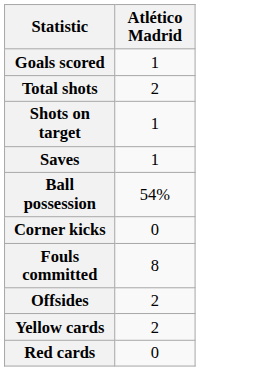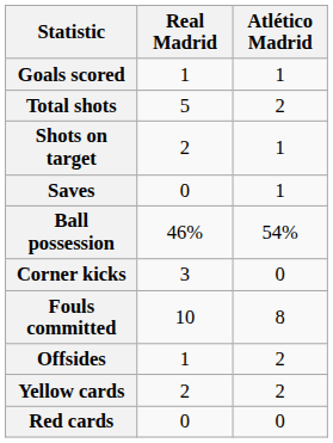 <table class="wikitable plainrowheaders" style="text-align:center">
 <tr>
 <th scope="col" style="width:100px">Statistic</th>
+<th scope="col" style="width:70px">Real Madrid</th>
 <th scope="col" style="width:70px">Atlético Madrid</th>
 </tr>
 <tr>
 <th scope=row>Goals scored</th>
 <td>1</td>
+<td>1</td>
 </tr>
 <tr>
 <th scope=row>Total shots</th>
+<td>5</td>
 <td>2</td>
 </tr>
 <tr>
 <th scope=row>Shots on target</th>
+<td>2</td>
 <td>1</td>
 </tr>
 <tr>
 <th scope=row>Saves</th>
+<td>0</td>
 <td>1</td>
 </tr>
 <tr>
 <th scope=row>Ball possession</th>
+<td>46%</td>
 <td>54%</td>
 </tr>
 <tr>
 <th scope=row>Corner kicks</th>
+<td>3</td>
 <td>0</td>
 </tr>
 <tr>
 <th scope=row>Fouls committed</th>
+<td>10</td>
 <td>8</td>
 </tr>
 <tr>
 <th scope=row>Offsides</th>
+<td>1</td>
 <td>2</td>
 </tr>
 <tr>
 <th scope=row>Yellow cards</th>
 <td>2</td>
+<td>2</td>
 </tr>
 <tr>
 <th scope=row>Red cards</th>
 <td>0</td>
+<td>0</td>
 </tr>
 </table>
